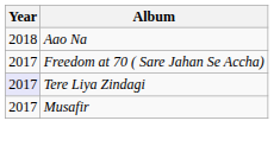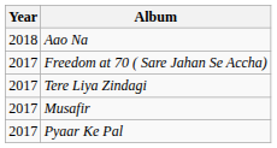 <table class="wikitable">
 <tr>
 <th>Year</th>
 <th>Album</th>
 </tr>
 <tr>
 <td>2018</td>
 <td><em>Aao Na</em></td>
 </tr>
 <tr>
 <td>2017</td>
 <td><em>Freedom at 70 ( Sare Jahan Se Accha)</em></td>
 </tr>
 <tr>
-<td style="background: lavender;">2017</td>
+<td>2017</td>
 <td><em>Tere Liya Zindagi</em></td>
 </tr>
 <tr>
 <td>2017</td>
 <td><em>Musafir</em></td>
 </tr>
+<tr>
+<td>2017</td>
+<td><em>Pyaar Ke Pal</em></td>
+</tr>
 </table>
